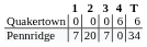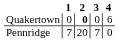 <table style="border-collapse: collapse;">
 <tr>
 <th style="text-align: left;"></th>
 <th style="text-align: center; padding: 0px 3px 0px 3px; width:12px;">1</th>
 <th style="text-align: center; padding: 0px 3px 0px 3px; width:12px;">2</th>
 <th style="text-align: center; padding: 0px 3px 0px 3px; width:12px;">3</th>
 <th style="text-align: center; padding: 0px 3px 0px 3px; width:12px;">4</th>
-<th style="text-align: center; padding: 0px 3px 0px 3px; width:12px;">T</th>
 </tr>
 <tr>
 <td style="text-align: left; border-bottom: 1px solid black; padding: 0px 3px 0px 3px;">Quakertown</td>
 <td style="border-left: 1px solid black; border-bottom: 1px solid black; text-align: right; padding: 0px 3px 0px 3px;">0</td>
+<td style="border-left: 1px solid black; border-bottom: 1px solid black; text-align: right; padding: 0px 3px 0px 3px;"><strong>0</strong></td>
 <td style="border-left: 1px solid black; border-bottom: 1px solid black; text-align: right; padding: 0px 3px 0px 3px;">0</td>
-<td style="border-left: 1px solid black; border-bottom: 1px solid black; text-align: right; padding: 0px 3px 0px 3px;">0</td>
-<td style="border-left: 1px solid black; border-bottom: 1px solid black; text-align: right; padding: 0px 3px 0px 3px;">6</td>
 <td style="border-left: 1px solid black; border-bottom: 1px solid black; text-align: right; padding: 0px 3px 0px 3px;">6</td>
 </tr>
 <tr>
 <td style="background: #f8f9fa; text-align: left; padding: 0px 3px 0px 3px;">Pennridge</td>
 <td style="background: #f8f9fa; border-left: 1px solid black; text-align: right; padding: 0px 3px 0px 3px;">7</td>
 <td style="background: #f8f9fa; border-left: 1px solid black; text-align: right; padding: 0px 3px 0px 3px;">20</td>
 <td style="background: #f8f9fa; border-left: 1px solid black; text-align: right; padding: 0px 3px 0px 3px;">7</td>
 <td style="background: #f8f9fa; border-left: 1px solid black; text-align: right; padding: 0px 3px 0px 3px;">0</td>
-<td style="background: #f8f9fa; border-left: 1px solid black; text-align: right; padding: 0px 3px 0px 3px;">34</td>
 </tr>
 </table>
